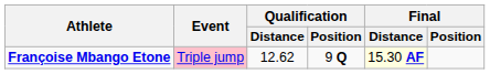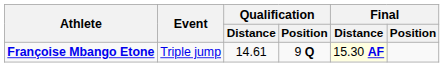 <table class=wikitable style="font-size:90%">
 <tr>
 <th rowspan="2">Athlete</th>
 <th rowspan="2">Event</th>
 <th colspan="2">Qualification</th>
 <th colspan="2">Final</th>
 </tr>
 <tr style="font-size:95%">
 <th>Distance</th>
 <th>Position</th>
 <th>Distance</th>
 <th>Position</th>
 </tr>
 <tr align=center>
 <td align=left><strong><a href='#'>Françoise Mbango Etone</a></strong></td>
-<td align=left style="background: pink;"><a href='#'>Triple jump</a></td>
-<td>12.62</td>
+<td align=left><a href='#'>Triple jump</a></td>
+<td>14.61</td>
 <td>9 <strong>Q</strong></td>
 <td style="background: lightyellow;">15.30 <strong><a href='#'>AF</a></strong></td>
 <td></td>
 </tr>
 </table>
